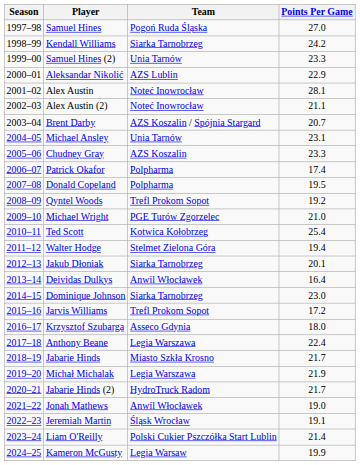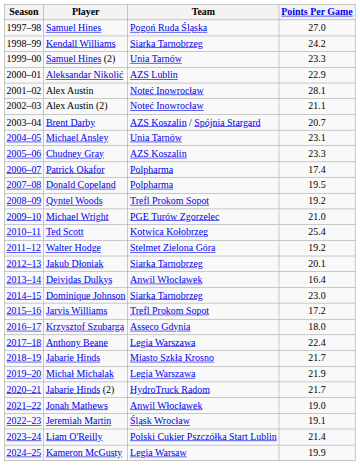 <table class="wikitable sortable">
 <tr>
 <th Scope = "col">Season</th>
 <th Scope = "col">Player</th>
 <th Scope = "col">Team</th>
 <th Scope = "col"><a href='#'>Points Per Game</a></th>
 </tr>
 <tr>
 <td>1997–98</td>
 <td> <a href='#'>Samuel Hines</a></td>
 <td><a href='#'>Pogoń Ruda Śląska</a></td>
 <td style="text-align:center;">27.0</td>
 </tr>
 <tr>
 <td>1998–99</td>
 <td> <a href='#'>Kendall Williams</a></td>
 <td><a href='#'>Siarka Tarnobrzeg</a></td>
 <td style="text-align:center;">24.2</td>
 </tr>
 <tr>
 <td>1999–00</td>
 <td> <a href='#'>Samuel Hines</a> (2)</td>
 <td><a href='#'>Unia Tarnów</a></td>
 <td style="text-align:center;">23.3</td>
 </tr>
 <tr>
 <td>2000–01</td>
 <td> <a href='#'>Aleksandar Nikolić</a></td>
 <td><a href='#'>AZS Lublin</a></td>
 <td style="text-align:center;">22.9</td>
 </tr>
 <tr>
 <td>2001–02</td>
 <td> Alex Austin</td>
 <td><a href='#'>Noteć Inowrocław</a></td>
 <td style="text-align:center;">28.1</td>
 </tr>
 <tr>
 <td>2002–03</td>
 <td> Alex Austin (2)</td>
 <td><a href='#'>Noteć Inowrocław</a></td>
 <td style="text-align:center;">21.1</td>
 </tr>
 <tr>
 <td>2003–04</td>
 <td> <a href='#'>Brent Darby</a></td>
 <td><a href='#'>AZS Koszalin</a> / <a href='#'>Spójnia Stargard</a></td>
 <td style="text-align:center;">20.7</td>
 </tr>
 <tr>
 <td><a href='#'>2004–05</a></td>
 <td> <a href='#'>Michael Ansley</a></td>
 <td><a href='#'>Unia Tarnów</a></td>
 <td style="text-align:center;">23.1</td>
 </tr>
 <tr>
 <td><a href='#'>2005–06</a></td>
 <td> <a href='#'>Chudney Gray</a></td>
 <td><a href='#'>AZS Koszalin</a></td>
 <td style="text-align:center;">23.3</td>
 </tr>
 <tr>
 <td><a href='#'>2006–07</a></td>
 <td> <a href='#'>Patrick Okafor</a></td>
 <td><a href='#'>Polpharma</a></td>
 <td style="text-align:center;">17.4</td>
 </tr>
 <tr>
 <td><a href='#'>2007–08</a></td>
 <td> <a href='#'>Donald Copeland</a></td>
 <td><a href='#'>Polpharma</a></td>
 <td style="text-align:center;">19.5</td>
 </tr>
 <tr>
 <td><a href='#'>2008–09</a></td>
 <td> <a href='#'>Qyntel Woods</a></td>
 <td><a href='#'>Trefl Prokom Sopot</a></td>
 <td style="text-align:center;">19.2</td>
 </tr>
 <tr>
 <td><a href='#'>2009–10</a></td>
 <td> <a href='#'>Michael Wright</a></td>
 <td><a href='#'>PGE Turów Zgorzelec</a></td>
 <td style="text-align:center;">21.0</td>
 </tr>
 <tr>
 <td><a href='#'>2010–11</a></td>
 <td> <a href='#'>Ted Scott</a></td>
 <td><a href='#'>Kotwica Kołobrzeg</a></td>
 <td style="text-align:center;">25.4</td>
 </tr>
 <tr>
 <td><a href='#'>2011–12</a></td>
 <td> <a href='#'>Walter Hodge</a></td>
 <td><a href='#'>Stelmet Zielona Góra</a></td>
-<td style="text-align:center;">19.4</td>
+<td style="text-align:center;">19.2</td>
 </tr>
 <tr>
 <td><a href='#'>2012–13</a></td>
 <td> <a href='#'>Jakub Dłoniak</a></td>
 <td><a href='#'>Siarka Tarnobrzeg</a></td>
 <td style="text-align:center;">20.1</td>
 </tr>
 <tr>
 <td><a href='#'>2013–14</a></td>
 <td> <a href='#'>Deividas Dulkys</a></td>
 <td><a href='#'>Anwil Włocławek</a></td>
 <td style="text-align:center;">16.4</td>
 </tr>
 <tr>
 <td><a href='#'>2014–15</a></td>
 <td> <a href='#'>Dominique Johnson</a></td>
 <td><a href='#'>Siarka Tarnobrzeg</a></td>
 <td style="text-align:center;">23.0</td>
 </tr>
 <tr>
 <td><a href='#'>2015–16</a></td>
 <td> <a href='#'>Jarvis Williams</a></td>
 <td><a href='#'>Trefl Prokom Sopot</a></td>
 <td style="text-align:center;">17.2</td>
 </tr>
 <tr>
 <td><a href='#'>2016–17</a></td>
 <td> <a href='#'>Krzysztof Szubarga</a></td>
 <td><a href='#'>Asseco Gdynia</a></td>
 <td style="text-align:center;">18.0</td>
 </tr>
 <tr>
 <td><a href='#'>2017–18</a></td>
 <td> <a href='#'>Anthony Beane</a></td>
 <td><a href='#'>Legia Warszawa</a></td>
 <td style="text-align:center;">22.4</td>
 </tr>
 <tr>
 <td><a href='#'>2018–19</a></td>
 <td> <a href='#'>Jabarie Hinds</a></td>
 <td><a href='#'>Miasto Szkła Krosno</a></td>
 <td style="text-align:center;">21.7</td>
 </tr>
 <tr>
 <td><a href='#'>2019–20</a></td>
 <td> <a href='#'>Michał Michalak</a></td>
 <td><a href='#'>Legia Warszawa</a></td>
 <td style="text-align:center;">21.9</td>
 </tr>
 <tr>
 <td><a href='#'>2020–21</a></td>
 <td> <a href='#'>Jabarie Hinds</a> (2)</td>
 <td><a href='#'>HydroTruck Radom</a></td>
 <td style="text-align:center;">21.7</td>
 </tr>
 <tr>
 <td><a href='#'>2021–22</a></td>
 <td> <a href='#'>Jonah Mathews</a></td>
 <td><a href='#'>Anwil Włocławek</a></td>
 <td style="text-align:center;">19.0</td>
 </tr>
 <tr>
 <td><a href='#'>2022–23</a></td>
 <td> <a href='#'>Jeremiah Martin</a></td>
 <td><a href='#'>Śląsk Wrocław</a></td>
 <td style="text-align:center;">19.1</td>
 </tr>
 <tr>
 <td><a href='#'>2023–24</a></td>
 <td> <a href='#'>Liam O'Reilly</a></td>
 <td><a href='#'>Polski Cukier Pszczółka Start Lublin</a></td>
 <td style="text-align:center;">21.4</td>
 </tr>
 <tr>
 <td><a href='#'>2024–25</a></td>
 <td> <a href='#'>Kameron McGusty</a></td>
 <td><a href='#'>Legia Warsaw</a></td>
 <td style="text-align:center;">19.9</td>
 </tr>
 </table>
